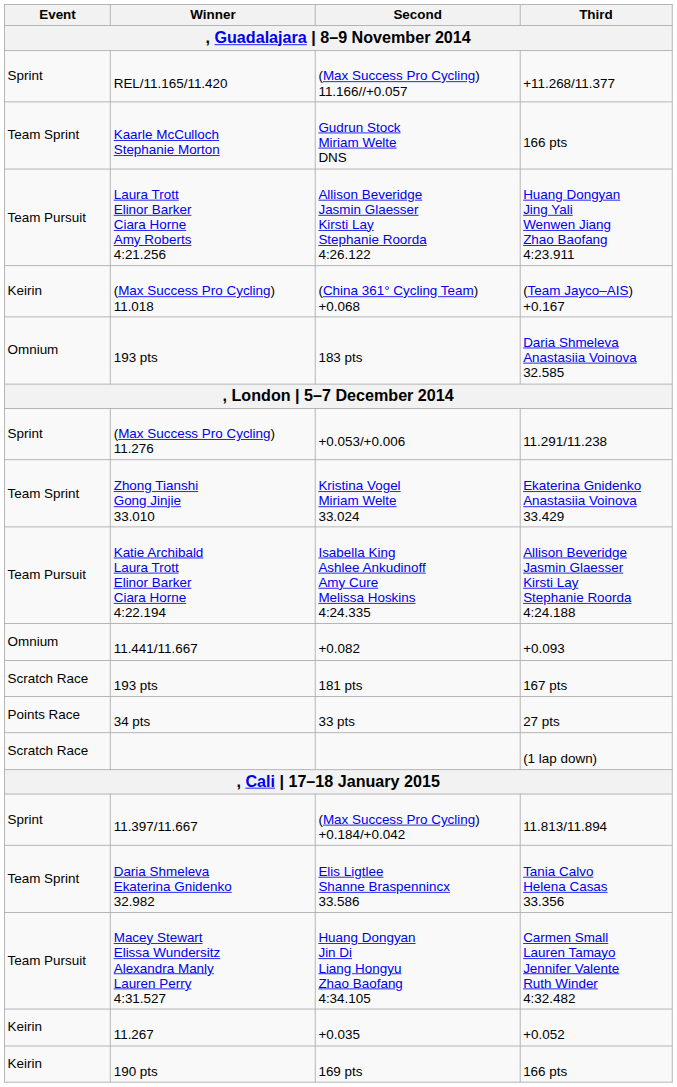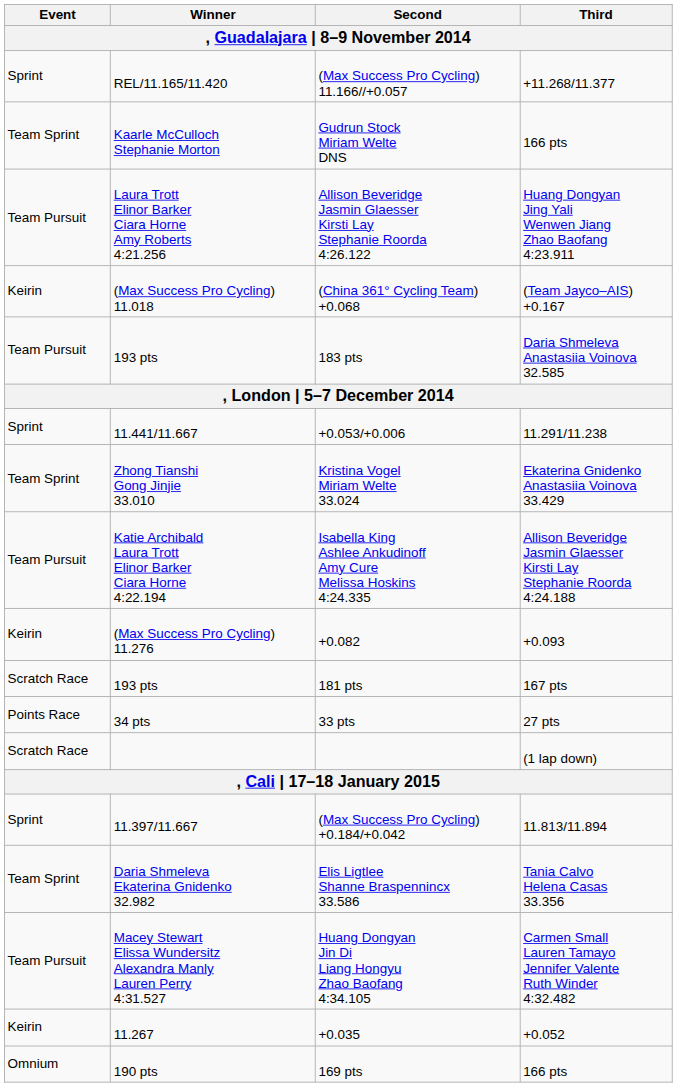 <table class="wikitable" style="width:90%;">
 <tr>
 <th>Event</th>
 <th>Winner</th>
 <th>Second</th>
 <th>Third</th>
 </tr>
 <tr>
 <th colspan=4><big>, <a href='#'>Guadalajara</a> | 8–9 November 2014</big></th>
 </tr>
 <tr>
 <td>Sprint<br><em><small></small></em></td>
 <td><br>REL/11.165/11.420</td>
 <td><br>(<a href='#'>Max Success Pro Cycling</a>)<br>11.166//+0.057</td>
 <td><br>+11.268/11.377</td>
 </tr>
 <tr>
 <td>Team Sprint<br><em><small></small></em></td>
 <td><br><a href='#'>Kaarle McCulloch</a><br><a href='#'>Stephanie Morton</a></td>
 <td><br><a href='#'>Gudrun Stock</a><br><a href='#'>Miriam Welte</a><br>DNS</td>
 <td><br>166 pts</td>
 </tr>
 <tr>
 <td>Team Pursuit<br><em><small></small></em></td>
 <td><br><a href='#'>Laura Trott</a><br><a href='#'>Elinor Barker</a><br><a href='#'>Ciara Horne</a><br><a href='#'>Amy Roberts</a><br>4:21.256</td>
 <td><br><a href='#'>Allison Beveridge</a><br><a href='#'>Jasmin Glaesser</a><br><a href='#'>Kirsti Lay</a><br><a href='#'>Stephanie Roorda</a><br>4:26.122</td>
 <td><br><a href='#'>Huang Dongyan</a><br><a href='#'>Jing Yali</a><br><a href='#'>Wenwen Jiang</a><br><a href='#'>Zhao Baofang</a><br>4:23.911</td>
 </tr>
 <tr>
 <td>Keirin<br><em><small></small></em></td>
 <td><br>(<a href='#'>Max Success Pro Cycling</a>)<br>11.018</td>
 <td><br>(<a href='#'>China 361° Cycling Team</a>)<br>+0.068</td>
 <td><br>(<a href='#'>Team Jayco–AIS</a>)<br>+0.167</td>
 </tr>
 <tr>
-<td>Omnium<br><em><small></small></em></td>
+<td>Team Pursuit<br><em><small></small></em></td>
 <td><br>193 pts</td>
 <td><br>183 pts</td>
 <td><br><a href='#'>Daria Shmeleva</a><br><a href='#'>Anastasiia Voinova</a><br>32.585</td>
 </tr>
 <tr>
 <th colspan=4><big>, London | 5–7 December 2014</big></th>
 </tr>
 <tr>
 <td>Sprint<br><em><small></small></em></td>
-<td><br>(<a href='#'>Max Success Pro Cycling</a>)<br>11.276</td>
+<td><br>11.441/11.667</td>
 <td><br>+0.053/+0.006</td>
 <td><br>11.291/11.238</td>
 </tr>
 <tr>
 <td>Team Sprint<br><em><small></small></em></td>
 <td><br><a href='#'>Zhong Tianshi</a><br><a href='#'>Gong Jinjie</a><br>33.010</td>
 <td><br><a href='#'>Kristina Vogel</a><br><a href='#'>Miriam Welte</a><br>33.024</td>
 <td><br><a href='#'>Ekaterina Gnidenko</a><br><a href='#'>Anastasiia Voinova</a><br>33.429</td>
 </tr>
 <tr>
 <td>Team Pursuit<br><em><small></small></em></td>
 <td><br><a href='#'>Katie Archibald</a><br><a href='#'>Laura Trott</a><br><a href='#'>Elinor Barker</a><br><a href='#'>Ciara Horne</a><br>4:22.194</td>
 <td><br><a href='#'>Isabella King</a><br><a href='#'>Ashlee Ankudinoff</a><br><a href='#'>Amy Cure</a><br><a href='#'>Melissa Hoskins</a><br>4:24.335</td>
 <td><br><a href='#'>Allison Beveridge</a><br><a href='#'>Jasmin Glaesser</a><br><a href='#'>Kirsti Lay</a><br><a href='#'>Stephanie Roorda</a><br>4:24.188</td>
 </tr>
 <tr>
-<td>Omnium<br><em><small></small></em></td>
-<td><br>11.441/11.667</td>
+<td>Keirin<br><em><small></small></em></td>
+<td><br>(<a href='#'>Max Success Pro Cycling</a>)<br>11.276</td>
 <td><br>+0.082</td>
 <td><br>+0.093</td>
 </tr>
 <tr>
 <td>Scratch Race<br><em><small></small></em></td>
 <td><br>193 pts</td>
 <td><br>181 pts</td>
 <td><br>167 pts</td>
 </tr>
 <tr>
 <td>Points Race<br><em><small></small></em></td>
 <td><br>34 pts</td>
 <td><br>33 pts</td>
 <td><br>27 pts</td>
 </tr>
 <tr>
 <td>Scratch Race<br><em><small></small></em></td>
 <td></td>
 <td></td>
 <td><br>(1 lap down)</td>
 </tr>
 <tr>
 <th colspan=4><big>, <a href='#'>Cali</a> | 17–18 January 2015</big></th>
 </tr>
 <tr>
 <td>Sprint<br><em><small></small></em></td>
 <td><br>11.397/11.667</td>
 <td><br>(<a href='#'>Max Success Pro Cycling</a>)<br>+0.184/+0.042</td>
 <td><br>11.813/11.894</td>
 </tr>
 <tr>
 <td>Team Sprint<br><em><small></small></em></td>
 <td><br><a href='#'>Daria Shmeleva</a><br><a href='#'>Ekaterina Gnidenko</a><br>32.982</td>
 <td><br><a href='#'>Elis Ligtlee</a><br><a href='#'>Shanne Braspennincx</a><br>33.586</td>
 <td><br><a href='#'>Tania Calvo</a><br><a href='#'>Helena Casas</a><br>33.356</td>
 </tr>
 <tr>
 <td>Team Pursuit<br><em><small></small></em></td>
 <td><br><a href='#'>Macey Stewart</a><br><a href='#'>Elissa Wundersitz</a><br><a href='#'>Alexandra Manly</a><br><a href='#'>Lauren Perry</a><br>4:31.527</td>
 <td><br><a href='#'>Huang Dongyan</a><br><a href='#'>Jin Di</a><br><a href='#'>Liang Hongyu</a><br><a href='#'>Zhao Baofang</a><br>4:34.105</td>
 <td><br><a href='#'>Carmen Small</a><br><a href='#'>Lauren Tamayo</a><br><a href='#'>Jennifer Valente</a><br><a href='#'>Ruth Winder</a><br>4:32.482</td>
 </tr>
 <tr>
 <td>Keirin<br><em><small></small></em></td>
 <td><br>11.267</td>
 <td><br>+0.035</td>
 <td><br>+0.052</td>
 </tr>
 <tr>
-<td>Keirin<br><em><small></small></em></td>
+<td>Omnium<br><em><small></small></em></td>
 <td><br>190 pts</td>
 <td><br>169 pts</td>
 <td><br>166 pts</td>
 </tr>
 </table>
